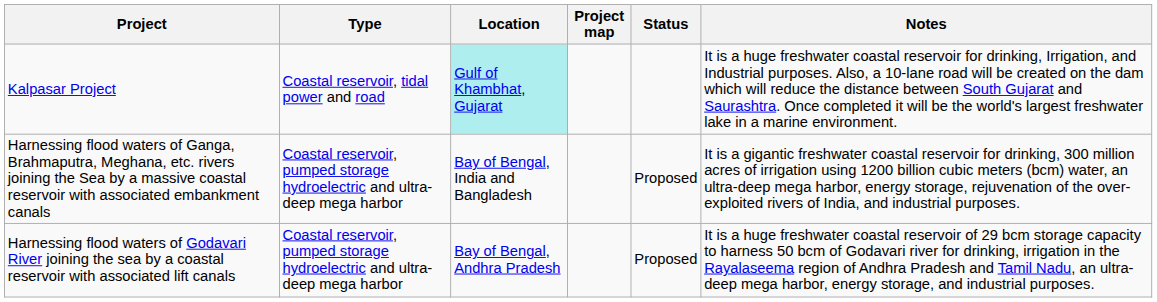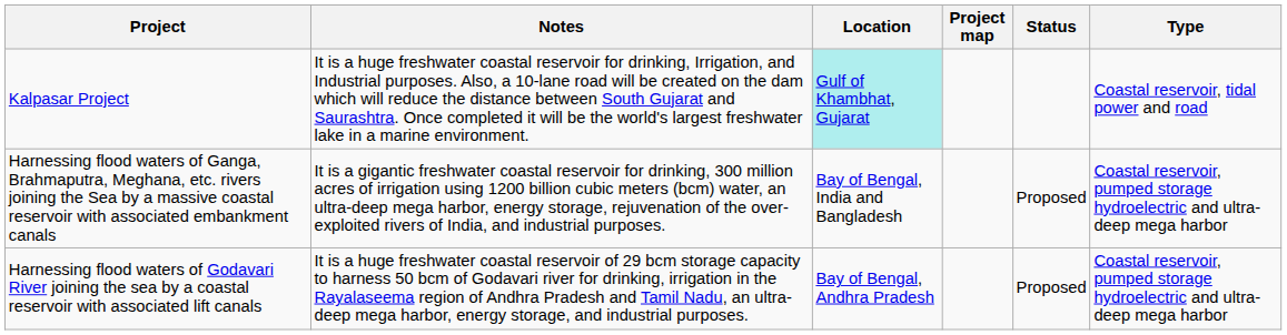 <table class="wikitable sortable">
 <tr>
 <th>Project</th>
-<th>Type</th>
+<th>Notes</th>
 <th>Location</th>
 <th>Project map</th>
 <th>Status</th>
-<th>Notes</th>
+<th>Type</th>
 </tr>
 <tr>
 <td><a href='#'>Kalpasar Project</a></td>
-<td><a href='#'>Coastal reservoir</a>, <a href='#'>tidal power</a> and <a href='#'>road</a></td>
+<td>It is a huge freshwater coastal reservoir for drinking, Irrigation, and Industrial purposes. Also, a 10-lane road will be created on the dam which will reduce the distance between <a href='#'>South Gujarat</a> and <a href='#'>Saurashtra</a>. Once completed it will be the world's largest freshwater lake in a marine environment.</td>
 <td style="background: paleturquoise;"><a href='#'>Gulf of Khambhat</a>, <a href='#'>Gujarat</a></td>
 <td></td>
 <td></td>
-<td>It is a huge freshwater coastal reservoir for drinking, Irrigation, and Industrial purposes. Also, a 10-lane road will be created on the dam which will reduce the distance between <a href='#'>South Gujarat</a> and <a href='#'>Saurashtra</a>. Once completed it will be the world's largest freshwater lake in a marine environment.</td>
+<td><a href='#'>Coastal reservoir</a>, <a href='#'>tidal power</a> and <a href='#'>road</a></td>
 </tr>
 <tr>
 <td>Harnessing flood waters of Ganga, Brahmaputra, Meghana, etc. rivers joining the Sea by a massive coastal reservoir with associated embankment canals</td>
-<td><a href='#'>Coastal reservoir</a>, <a href='#'>pumped storage hydroelectric</a> and ultra-deep mega harbor</td>
+<td>It is a gigantic freshwater coastal reservoir for drinking, 300 million acres of irrigation using 1200 billion cubic meters (bcm) water, an ultra-deep mega harbor, energy storage, rejuvenation of the over-exploited rivers of India, and industrial purposes.</td>
 <td><a href='#'>Bay of Bengal</a>, India and Bangladesh</td>
 <td></td>
 <td>Proposed</td>
-<td>It is a gigantic freshwater coastal reservoir for drinking, 300 million acres of irrigation using 1200 billion cubic meters (bcm) water, an ultra-deep mega harbor, energy storage, rejuvenation of the over-exploited rivers of India, and industrial purposes.</td>
+<td><a href='#'>Coastal reservoir</a>, <a href='#'>pumped storage hydroelectric</a> and ultra-deep mega harbor</td>
 </tr>
 <tr>
 <td>Harnessing flood waters of <a href='#'>Godavari River</a> joining the sea by a coastal reservoir with associated lift canals</td>
-<td><a href='#'>Coastal reservoir</a>, <a href='#'>pumped storage hydroelectric</a> and ultra-deep mega harbor</td>
+<td>It is a huge freshwater coastal reservoir of 29 bcm storage capacity to harness 50 bcm of Godavari river for drinking, irrigation in the <a href='#'>Rayalaseema</a> region of Andhra Pradesh and <a href='#'>Tamil Nadu</a>, an ultra-deep mega harbor, energy storage, and industrial purposes.</td>
 <td><a href='#'>Bay of Bengal</a>, <a href='#'>Andhra Pradesh</a></td>
 <td></td>
 <td>Proposed</td>
-<td>It is a huge freshwater coastal reservoir of 29 bcm storage capacity to harness 50 bcm of Godavari river for drinking, irrigation in the <a href='#'>Rayalaseema</a> region of Andhra Pradesh and <a href='#'>Tamil Nadu</a>, an ultra-deep mega harbor, energy storage, and industrial purposes.</td>
+<td><a href='#'>Coastal reservoir</a>, <a href='#'>pumped storage hydroelectric</a> and ultra-deep mega harbor</td>
 </tr>
 </table>
